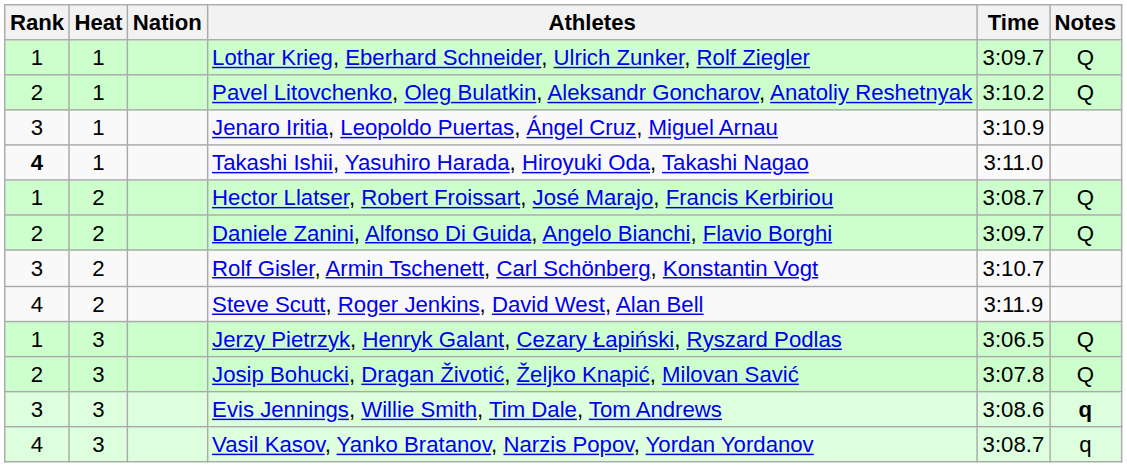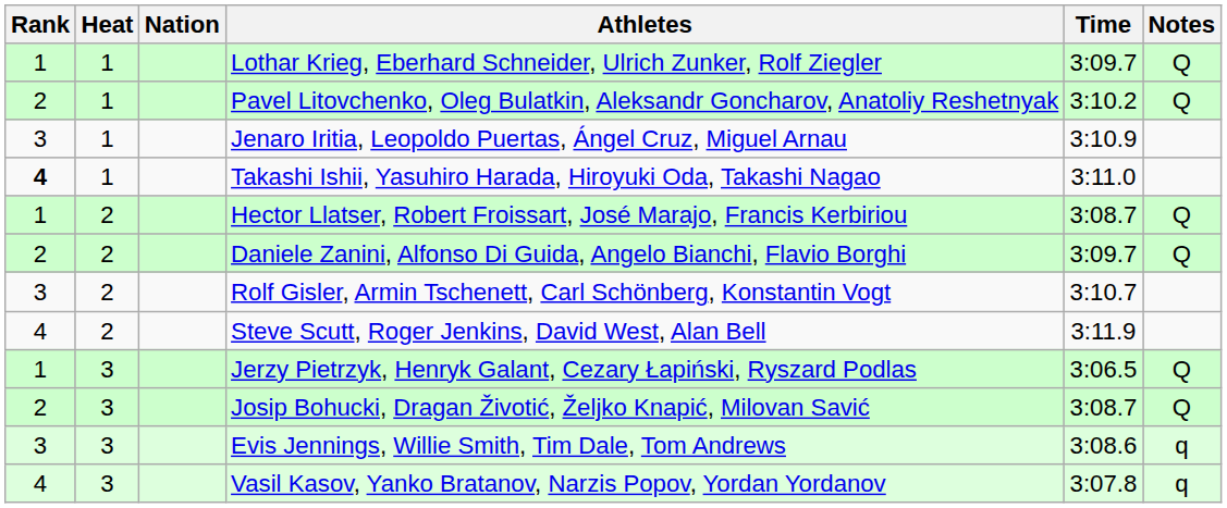 <table class="wikitable sortable" style="text-align:center;font-size:95%">
 <tr>
 <th>Rank</th>
 <th>Heat</th>
 <th>Nation</th>
 <th>Athletes</th>
 <th>Time</th>
 <th>Notes</th>
 </tr>
 <tr bgcolor=ccffcc>
 <td>1</td>
 <td>1</td>
 <td align=left></td>
 <td align=left><a href='#'>Lothar Krieg</a>, <a href='#'>Eberhard Schneider</a>, <a href='#'>Ulrich Zunker</a>, <a href='#'>Rolf Ziegler</a></td>
 <td>3:09.7</td>
 <td>Q</td>
 </tr>
 <tr bgcolor=ccffcc>
 <td>2</td>
 <td>1</td>
 <td align=left></td>
 <td align=left><a href='#'>Pavel Litovchenko</a>, <a href='#'>Oleg Bulatkin</a>, <a href='#'>Aleksandr Goncharov</a>, <a href='#'>Anatoliy Reshetnyak</a></td>
 <td>3:10.2</td>
 <td>Q</td>
 </tr>
 <tr>
 <td>3</td>
 <td>1</td>
 <td align=left></td>
 <td align=left><a href='#'>Jenaro Iritia</a>, <a href='#'>Leopoldo Puertas</a>, <a href='#'>Ángel Cruz</a>, <a href='#'>Miguel Arnau</a></td>
 <td>3:10.9</td>
 <td></td>
 </tr>
 <tr>
 <td><strong>4</strong></td>
 <td>1</td>
 <td align=left></td>
 <td align=left><a href='#'>Takashi Ishii</a>, <a href='#'>Yasuhiro Harada</a>, <a href='#'>Hiroyuki Oda</a>, <a href='#'>Takashi Nagao</a></td>
 <td>3:11.0</td>
 <td></td>
 </tr>
 <tr bgcolor=ccffcc>
 <td>1</td>
 <td>2</td>
 <td align=left></td>
 <td align=left><a href='#'>Hector Llatser</a>, <a href='#'>Robert Froissart</a>, <a href='#'>José Marajo</a>, <a href='#'>Francis Kerbiriou</a></td>
 <td>3:08.7</td>
 <td>Q</td>
 </tr>
 <tr bgcolor=ccffcc>
 <td>2</td>
 <td>2</td>
 <td align=left></td>
 <td align=left><a href='#'>Daniele Zanini</a>, <a href='#'>Alfonso Di Guida</a>, <a href='#'>Angelo Bianchi</a>, <a href='#'>Flavio Borghi</a></td>
 <td>3:09.7</td>
 <td>Q</td>
 </tr>
 <tr>
 <td>3</td>
 <td>2</td>
 <td align=left></td>
 <td align=left><a href='#'>Rolf Gisler</a>, <a href='#'>Armin Tschenett</a>, <a href='#'>Carl Schönberg</a>, <a href='#'>Konstantin Vogt</a></td>
 <td>3:10.7</td>
 <td></td>
 </tr>
 <tr>
 <td>4</td>
 <td>2</td>
 <td align=left></td>
 <td align=left><a href='#'>Steve Scutt</a>, <a href='#'>Roger Jenkins</a>, <a href='#'>David West</a>, <a href='#'>Alan Bell</a></td>
 <td>3:11.9</td>
 <td></td>
 </tr>
 <tr bgcolor=ccffcc>
 <td>1</td>
 <td>3</td>
 <td align=left></td>
 <td align=left><a href='#'>Jerzy Pietrzyk</a>, <a href='#'>Henryk Galant</a>, <a href='#'>Cezary Łapiński</a>, <a href='#'>Ryszard Podlas</a></td>
 <td>3:06.5</td>
 <td>Q</td>
 </tr>
 <tr bgcolor=ccffcc>
 <td>2</td>
 <td>3</td>
 <td align=left></td>
 <td align=left><a href='#'>Josip Bohucki</a>, <a href='#'>Dragan Životić</a>, <a href='#'>Željko Knapić</a>, <a href='#'>Milovan Savić</a></td>
-<td>3:07.8</td>
+<td>3:08.7</td>
 <td>Q</td>
 </tr>
 <tr bgcolor=ddffdd>
 <td>3</td>
 <td>3</td>
 <td align=left></td>
 <td align=left><a href='#'>Evis Jennings</a>, <a href='#'>Willie Smith</a>, <a href='#'>Tim Dale</a>, <a href='#'>Tom Andrews</a></td>
 <td>3:08.6</td>
-<td><strong>q</strong></td>
+<td>q</td>
 </tr>
 <tr bgcolor=ddffdd>
 <td>4</td>
 <td>3</td>
 <td align=left></td>
 <td align=left><a href='#'>Vasil Kasov</a>, <a href='#'>Yanko Bratanov</a>, <a href='#'>Narzis Popov</a>, <a href='#'>Yordan Yordanov</a></td>
-<td>3:08.7</td>
+<td>3:07.8</td>
 <td>q</td>
 </tr>
 </table>
